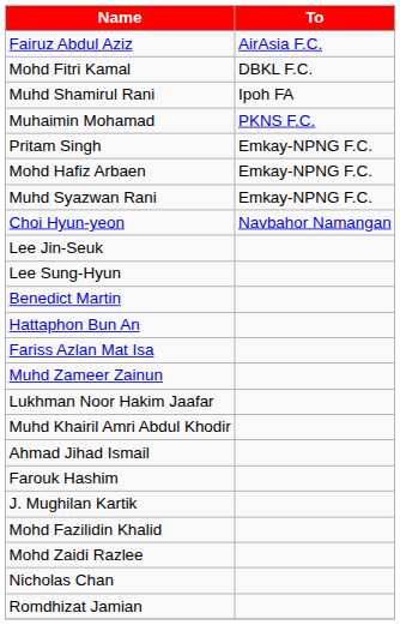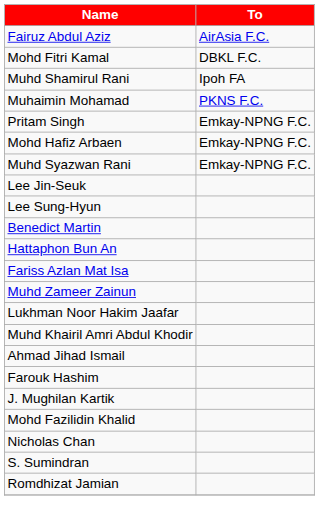 <table class="wikitable sortable">
 <tr>
 <th style="background:Red; color:White;">Name</th>
 <th style="background:Red; color:White;">To</th>
 </tr>
 <tr>
 <td> <a href='#'>Fairuz Abdul Aziz</a></td>
 <td> <a href='#'>AirAsia F.C.</a></td>
 </tr>
 <tr>
 <td> Mohd Fitri Kamal</td>
 <td> DBKL F.C.</td>
 </tr>
 <tr>
 <td> Muhd Shamirul Rani</td>
 <td> Ipoh FA</td>
 </tr>
 <tr>
 <td> Muhaimin Mohamad</td>
 <td> <a href='#'>PKNS F.C.</a></td>
 </tr>
 <tr>
 <td> Pritam Singh</td>
 <td> Emkay-NPNG F.C.</td>
 </tr>
 <tr>
 <td> Mohd Hafiz Arbaen</td>
 <td> Emkay-NPNG F.C.</td>
 </tr>
 <tr>
 <td> Muhd Syazwan Rani</td>
 <td> Emkay-NPNG F.C.</td>
-</tr>
-<tr>
-<td> <a href='#'>Choi Hyun-yeon</a></td>
-<td> <a href='#'>Navbahor Namangan</a></td>
 </tr>
 <tr>
 <td> Lee Jin-Seuk</td>
 <td></td>
 </tr>
 <tr>
 <td> Lee Sung-Hyun</td>
 <td></td>
 </tr>
 <tr>
 <td> <a href='#'>Benedict Martin</a></td>
 <td></td>
 </tr>
 <tr>
 <td> <a href='#'>Hattaphon Bun An</a></td>
 <td></td>
 </tr>
 <tr>
 <td> <a href='#'>Fariss Azlan Mat Isa</a></td>
 <td></td>
 </tr>
 <tr>
 <td> <a href='#'>Muhd Zameer Zainun</a></td>
 <td></td>
 </tr>
 <tr>
 <td> Lukhman Noor Hakim Jaafar</td>
 <td></td>
 </tr>
 <tr>
 <td> Muhd Khairil Amri Abdul Khodir</td>
 <td></td>
 </tr>
 <tr>
 <td> Ahmad Jihad Ismail</td>
 <td></td>
 </tr>
 <tr>
 <td> Farouk Hashim</td>
 <td></td>
 </tr>
 <tr>
 <td> J. Mughilan Kartik</td>
 <td></td>
 </tr>
 <tr>
 <td> Mohd Fazilidin Khalid</td>
 <td></td>
 </tr>
 <tr>
-<td> Mohd Zaidi Razlee</td>
+<td> Nicholas Chan</td>
 <td></td>
 </tr>
 <tr>
-<td> Nicholas Chan</td>
+<td> S. Sumindran</td>
 <td></td>
 </tr>
 <tr>
 <td> Romdhizat Jamian</td>
 <td></td>
 </tr>
 <tr>
 </tr>
 </table>
